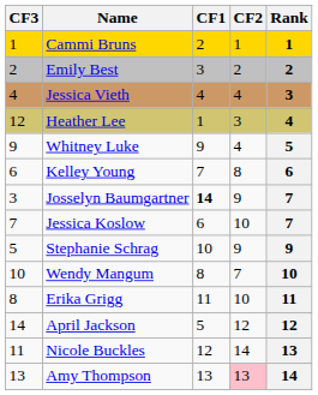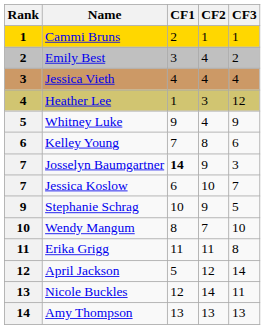 <table class="wikitable sortable">
 <tr>
-<th>CF3</th>
+<th>Rank</th>
 <th>Name</th>
 <th>CF1</th>
 <th>CF2</th>
-<th>Rank</th>
+<th>CF3</th>
 </tr>
 <tr bgcolor="gold">
-<td>1</td>
+<td align="center"><strong>1</strong></td>
 <td><a href='#'>Cammi Bruns</a></td>
 <td>2</td>
 <td>1</td>
-<td align="center"><strong>1</strong></td>
+<td>1</td>
 </tr>
 <tr bgcolor="silver">
-<td>2</td>
+<td align="center"><strong>2</strong></td>
 <td><a href='#'>Emily Best</a></td>
 <td>3</td>
+<td>4</td>
 <td>2</td>
-<td align="center"><strong>2</strong></td>
 </tr>
 <tr bgcolor="cc9966">
-<td>4</td>
+<td align="center"><strong>3</strong></td>
 <td><a href='#'>Jessica Vieth</a></td>
 <td>4</td>
 <td>4</td>
-<td align="center"><strong>3</strong></td>
+<td>4</td>
 </tr>
 <tr bgcolor="#d1c571">
-<td>12</td>
+<td align="center"><strong>4</strong></td>
 <td><a href='#'>Heather Lee</a></td>
 <td>1</td>
 <td>3</td>
-<td align="center"><strong>4</strong></td>
+<td>12</td>
 </tr>
 <tr>
-<td>9</td>
+<th>5</th>
 <td><a href='#'>Whitney Luke</a></td>
 <td>9</td>
 <td>4</td>
-<th>5</th>
+<td>9</td>
 </tr>
 <tr>
-<td>6</td>
+<th>6</th>
 <td><a href='#'>Kelley Young</a></td>
 <td>7</td>
 <td>8</td>
-<th>6</th>
+<td>6</td>
 </tr>
 <tr>
-<td>3</td>
+<th>7</th>
 <td><a href='#'>Josselyn Baumgartner</a></td>
 <td><strong>14</strong></td>
 <td>9</td>
-<th>7</th>
+<td>3</td>
 </tr>
 <tr>
-<td>7</td>
+<th>7</th>
 <td><a href='#'>Jessica Koslow</a></td>
 <td>6</td>
 <td>10</td>
-<th>7</th>
+<td>7</td>
 </tr>
 <tr>
-<td>5</td>
+<th>9</th>
 <td><a href='#'>Stephanie Schrag</a></td>
 <td>10</td>
 <td>9</td>
-<th>9</th>
+<td>5</td>
 </tr>
 <tr>
-<td>10</td>
+<th>10</th>
 <td><a href='#'>Wendy Mangum</a></td>
 <td>8</td>
 <td>7</td>
-<th>10</th>
+<td>10</td>
 </tr>
 <tr>
-<td>8</td>
+<th>11</th>
 <td><a href='#'>Erika Grigg</a></td>
 <td>11</td>
-<td>10</td>
-<th>11</th>
+<td>11</td>
+<td>8</td>
 </tr>
 <tr>
-<td>14</td>
+<th>12</th>
 <td><a href='#'>April Jackson</a></td>
 <td>5</td>
 <td>12</td>
-<th>12</th>
+<td>14</td>
 </tr>
 <tr>
-<td>11</td>
+<th>13</th>
 <td><a href='#'>Nicole Buckles</a></td>
 <td>12</td>
 <td>14</td>
-<th>13</th>
+<td>11</td>
 </tr>
 <tr>
-<td>13</td>
+<th>14</th>
 <td><a href='#'>Amy Thompson</a></td>
 <td>13</td>
-<td style="background: pink;">13</td>
-<th>14</th>
+<td>13</td>
+<td>13</td>
 </tr>
 </table>
